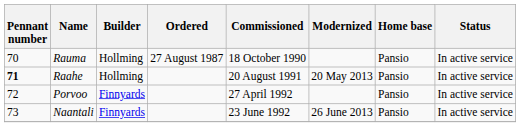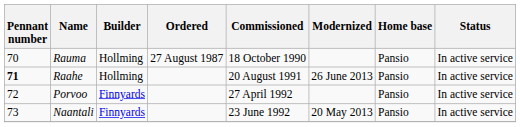 <table class="wikitable sortable">
 <tr>
 <th><br>Pennant<br>number</th>
 <th>Name</th>
 <th>Builder</th>
 <th>Ordered</th>
 <th>Commissioned</th>
 <th>Modernized</th>
 <th>Home base</th>
 <th>Status</th>
 </tr>
 <tr>
 <td>70</td>
 <td><em>Rauma</em></td>
 <td>Hollming</td>
 <td>27 August 1987</td>
 <td>18 October 1990</td>
 <td></td>
 <td>Pansio</td>
 <td>In active service</td>
 </tr>
 <tr>
 <td><strong>71</strong></td>
 <td><em>Raahe</em></td>
 <td>Hollming</td>
 <td></td>
 <td>20 August 1991</td>
-<td>20 May 2013</td>
+<td>26 June 2013</td>
 <td>Pansio</td>
 <td>In active service</td>
 </tr>
 <tr>
 <td>72</td>
 <td><em>Porvoo</em></td>
 <td><a href='#'>Finnyards</a></td>
 <td></td>
 <td>27 April 1992</td>
 <td></td>
 <td>Pansio</td>
 <td>In active service</td>
 </tr>
 <tr>
 <td>73</td>
 <td><em>Naantali</em></td>
 <td><a href='#'>Finnyards</a></td>
 <td></td>
 <td>23 June 1992</td>
-<td>26 June 2013</td>
+<td>20 May 2013</td>
 <td>Pansio</td>
 <td>In active service</td>
 </tr>
 <tr>
 </tr>
 </table>
